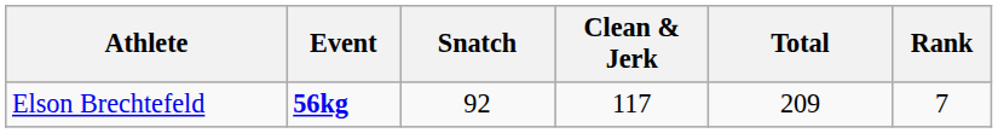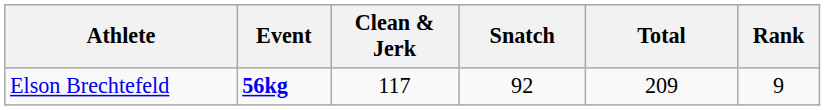 <table class="wikitable"  style="width:60%; text-align:center; font-size:90%;">
 <tr>
 <th style="width:20%;">Athlete</th>
 <th style="width:8%;">Event</th>
+<th style="width:11%;">Clean & Jerk</th>
 <th style="width:11%;">Snatch</th>
-<th style="width:11%;">Clean & Jerk</th>
 <th style="width:13%;">Total</th>
 <th style="width:6%;">Rank</th>
 </tr>
 <tr>
 <td align="left"><a href='#'>Elson Brechtefeld</a></td>
 <td align="left"><strong><a href='#'>56kg</a></strong></td>
+<td align=center>117</td>
 <td align=center>92</td>
-<td align=center>117</td>
 <td align=center>209</td>
-<td align=center>7</td>
+<td align=center>9</td>
 </tr>
 </table>
